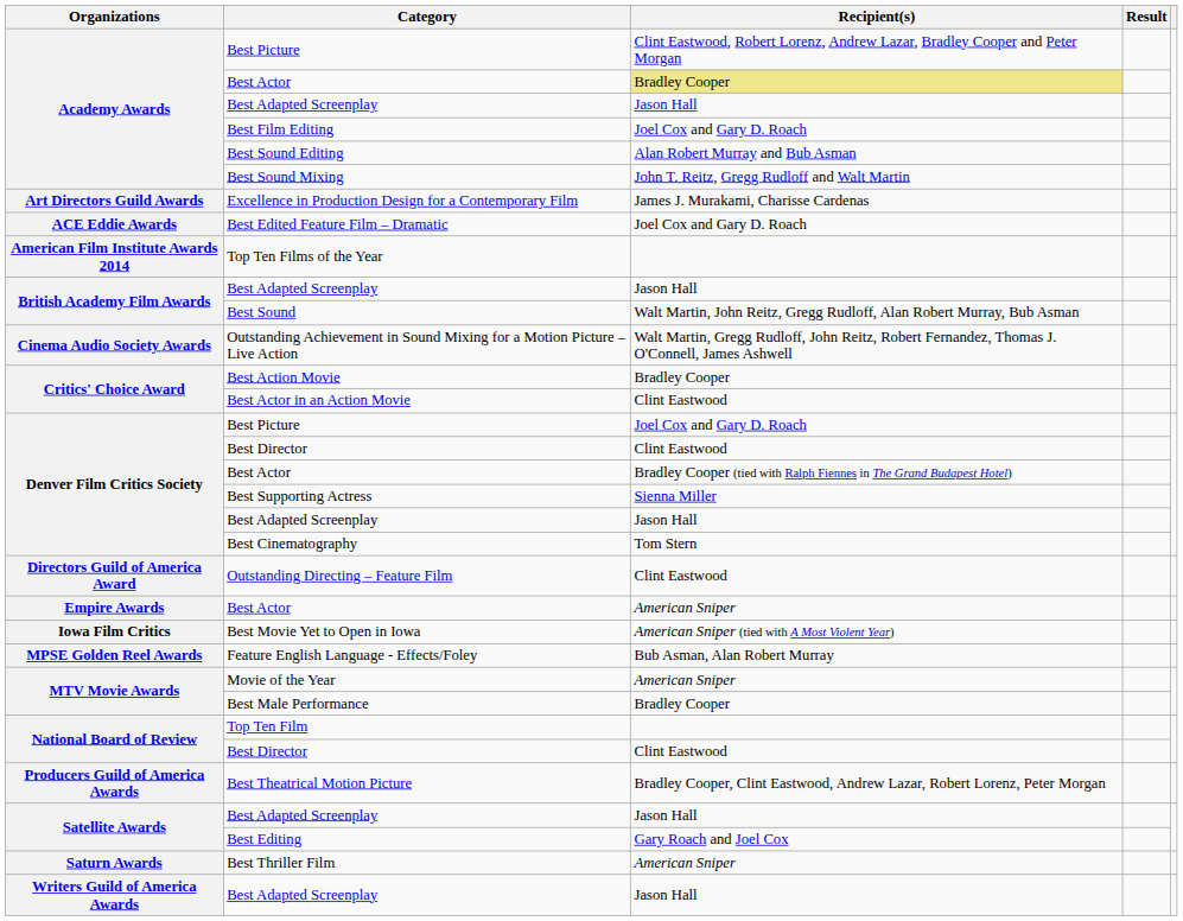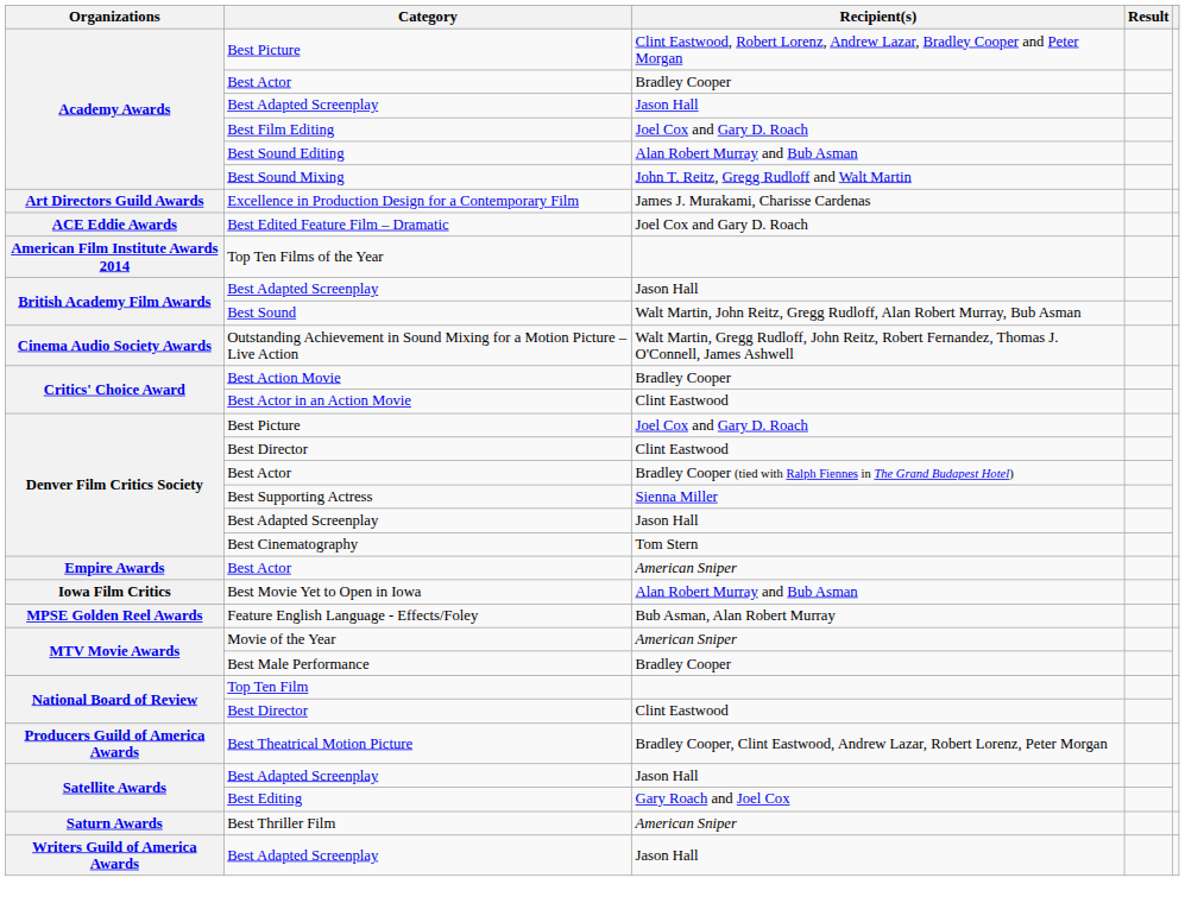 <table class="wikitable sortable" style="width:99%;">
 <tr style="background:#ccc; text-align:center;">
 <th>Organizations</th>
 <th>Category</th>
 <th>Recipient(s)</th>
 <th>Result</th>
 <th class="unsortable"></th>
 </tr>
 <tr>
 <th scope=row rowspan=6><a href='#'>Academy Awards</a></th>
 <td><a href='#'>Best Picture</a></td>
 <td><a href='#'>Clint Eastwood</a>, <a href='#'>Robert Lorenz</a>, <a href='#'>Andrew Lazar</a>, <a href='#'>Bradley Cooper</a> and <a href='#'>Peter Morgan</a></td>
 <td></td>
 <td style="text-align:center;" rowspan="6"></td>
 </tr>
 <tr>
 <td><a href='#'>Best Actor</a></td>
-<td style="background: khaki;">Bradley Cooper</td>
+<td>Bradley Cooper</td>
 <td></td>
 </tr>
 <tr>
 <td><a href='#'>Best Adapted Screenplay</a></td>
 <td><a href='#'>Jason Hall</a></td>
 <td></td>
 </tr>
 <tr>
 <td><a href='#'>Best Film Editing</a></td>
 <td><a href='#'>Joel Cox</a> and <a href='#'>Gary D. Roach</a></td>
 <td></td>
 </tr>
 <tr>
 <td><a href='#'>Best Sound Editing</a></td>
 <td><a href='#'>Alan Robert Murray</a> and <a href='#'>Bub Asman</a></td>
 <td></td>
 </tr>
 <tr>
 <td><a href='#'>Best Sound Mixing</a></td>
 <td><a href='#'>John T. Reitz</a>, <a href='#'>Gregg Rudloff</a> and <a href='#'>Walt Martin</a></td>
 <td></td>
 </tr>
 <tr>
 <th scope="row"><a href='#'>Art Directors Guild Awards</a></th>
 <td><a href='#'>Excellence in Production Design for a Contemporary Film</a></td>
 <td>James J. Murakami, Charisse Cardenas</td>
 <td></td>
 <td style="text-align:center;"></td>
 </tr>
 <tr>
 <th scope="row"><a href='#'>ACE Eddie Awards</a></th>
 <td><a href='#'>Best Edited Feature Film – Dramatic</a></td>
 <td>Joel Cox and Gary D. Roach</td>
 <td></td>
 <td style="text-align:center;"></td>
 </tr>
 <tr>
 <th scope="row"><a href='#'>American Film Institute Awards 2014</a></th>
 <td>Top Ten Films of the Year</td>
 <td></td>
 <td></td>
 <td style="text-align:center;"></td>
 </tr>
 <tr>
 <th scope=row rowspan="2"><a href='#'>British Academy Film Awards</a></th>
 <td><a href='#'>Best Adapted Screenplay</a></td>
 <td>Jason Hall</td>
 <td></td>
 <td style="text-align:center;" rowspan="2"></td>
 </tr>
 <tr>
 <td><a href='#'>Best Sound</a></td>
 <td>Walt Martin, John Reitz, Gregg Rudloff, Alan Robert Murray, Bub Asman</td>
 <td></td>
 </tr>
 <tr>
 <th scope="row"><a href='#'>Cinema Audio Society Awards</a></th>
 <td>Outstanding Achievement in Sound Mixing for a Motion Picture – Live Action</td>
 <td>Walt Martin, Gregg Rudloff, John Reitz, Robert Fernandez, Thomas J. O'Connell, James Ashwell</td>
 <td></td>
 <td style="text-align:center;"></td>
 </tr>
 <tr>
 <th scope=row rowspan="2"><a href='#'>Critics' Choice Award</a></th>
 <td><a href='#'>Best Action Movie</a></td>
 <td>Bradley Cooper</td>
 <td></td>
 <td style="text-align:center;" rowspan="2"></td>
 </tr>
 <tr>
 <td><a href='#'>Best Actor in an Action Movie</a></td>
 <td>Clint Eastwood</td>
 <td></td>
 </tr>
 <tr>
 <th scope=row rowspan="6">Denver Film Critics Society</th>
 <td>Best Picture</td>
 <td><a href='#'>Joel Cox</a> and <a href='#'>Gary D. Roach</a></td>
 <td></td>
 <td style="text-align:center;" rowspan="6"></td>
 </tr>
 <tr>
 <td>Best Director</td>
 <td>Clint Eastwood</td>
 <td></td>
 </tr>
 <tr>
 <td>Best Actor</td>
 <td>Bradley Cooper <small>(tied with <a href='#'>Ralph Fiennes</a> in <em><a href='#'>The Grand Budapest Hotel</a></em>)</small></td>
 <td></td>
 </tr>
 <tr>
 <td>Best Supporting Actress</td>
 <td><a href='#'>Sienna Miller</a></td>
 <td></td>
 </tr>
 <tr>
 <td>Best Adapted Screenplay</td>
 <td>Jason Hall</td>
 <td></td>
 </tr>
 <tr>
 <td>Best Cinematography</td>
 <td>Tom Stern</td>
 <td></td>
 </tr>
 <tr>
-<th scope="row"><a href='#'>Directors Guild of America Award</a></th>
-<td><a href='#'>Outstanding Directing – Feature Film</a></td>
-<td>Clint Eastwood</td>
-<td></td>
-<td style="text-align:center;"></td>
-</tr>
-<tr>
 <th scope="row"><a href='#'>Empire Awards</a></th>
 <td><a href='#'>Best Actor</a></td>
 <td><em>American Sniper</em></td>
 <td></td>
 <td style="text-align:center;"></td>
 </tr>
 <tr>
 <th scope="row">Iowa Film Critics</th>
 <td>Best Movie Yet to Open in Iowa</td>
-<td><em>American Sniper</em> <small>(tied with <em><a href='#'>A Most Violent Year</a></em>)</small></td>
+<td><a href='#'>Alan Robert Murray</a> and <a href='#'>Bub Asman</a></td>
 <td></td>
 <td style="text-align:center;"></td>
 </tr>
 <tr>
 <th scope="row"><a href='#'>MPSE Golden Reel Awards</a></th>
 <td>Feature English Language - Effects/Foley</td>
 <td>Bub Asman, Alan Robert Murray</td>
 <td></td>
 <td style="text-align:center;"></td>
 </tr>
 <tr>
 <th scope=row rowspan="2"><a href='#'>MTV Movie Awards</a></th>
 <td>Movie of the Year</td>
 <td><em>American Sniper</em></td>
 <td></td>
 <td style="text-align:center;" rowspan="2"></td>
 </tr>
 <tr>
 <td>Best Male Performance</td>
 <td>Bradley Cooper</td>
 <td></td>
 </tr>
 <tr>
 <th scope=row rowspan="2"><a href='#'>National Board of Review</a></th>
 <td><a href='#'>Top Ten Film</a></td>
 <td></td>
 <td></td>
 <td style="text-align:center;" rowspan="2"></td>
 </tr>
 <tr>
 <td><a href='#'>Best Director</a></td>
 <td>Clint Eastwood</td>
 <td></td>
 </tr>
 <tr>
 <th scope="row"><a href='#'>Producers Guild of America Awards</a></th>
 <td><a href='#'>Best Theatrical Motion Picture</a></td>
 <td>Bradley Cooper, Clint Eastwood, Andrew Lazar, Robert Lorenz, Peter Morgan</td>
 <td></td>
 <td style="text-align:center;"></td>
 </tr>
 <tr>
 <th scope=row rowspan="2"><a href='#'>Satellite Awards</a></th>
 <td><a href='#'>Best Adapted Screenplay</a></td>
 <td>Jason Hall</td>
 <td></td>
 <td style="text-align:center;" rowspan="2"></td>
 </tr>
 <tr>
 <td><a href='#'>Best Editing</a></td>
 <td><a href='#'>Gary Roach</a> and <a href='#'>Joel Cox</a></td>
 <td></td>
 </tr>
 <tr>
 <th scope="row"><a href='#'>Saturn Awards</a></th>
 <td>Best Thriller Film</td>
 <td><em>American Sniper</em></td>
 <td></td>
 <td style="text-align:center;"></td>
 </tr>
 <tr>
 <th scope="row"><a href='#'>Writers Guild of America Awards</a></th>
 <td><a href='#'>Best Adapted Screenplay</a></td>
 <td>Jason Hall</td>
 <td></td>
 <td style="text-align:center;"></td>
 </tr>
 </table>
